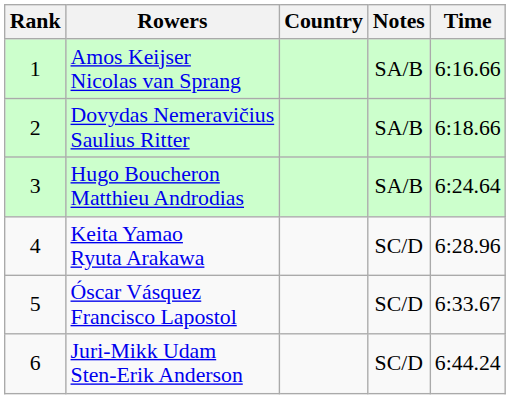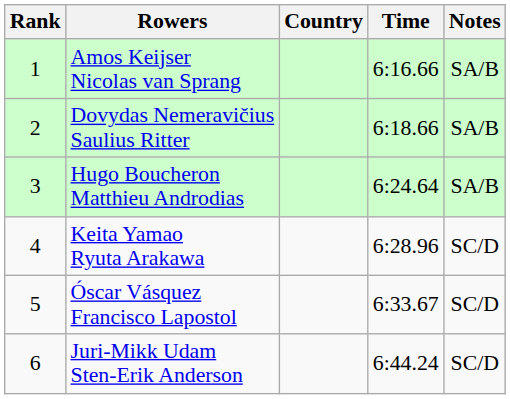 <table class="wikitable" style="text-align:center">
 <tr>
 <th>Rank</th>
 <th>Rowers</th>
 <th>Country</th>
+<th>Time</th>
 <th>Notes</th>
-<th>Time</th>
 </tr>
 <tr bgcolor=ccffcc>
 <td>1</td>
 <td align="left"><a href='#'>Amos Keijser</a><br><a href='#'>Nicolas van Sprang</a></td>
 <td align="left"></td>
+<td>6:16.66</td>
 <td>SA/B</td>
-<td>6:16.66</td>
 </tr>
 <tr bgcolor=ccffcc>
 <td>2</td>
 <td align="left"><a href='#'>Dovydas Nemeravičius</a><br><a href='#'>Saulius Ritter</a></td>
 <td align="left"></td>
+<td>6:18.66</td>
 <td>SA/B</td>
-<td>6:18.66</td>
 </tr>
 <tr bgcolor=ccffcc>
 <td>3</td>
 <td align="left"><a href='#'>Hugo Boucheron</a><br><a href='#'>Matthieu Androdias</a></td>
 <td align="left"></td>
+<td>6:24.64</td>
 <td>SA/B</td>
-<td>6:24.64</td>
 </tr>
 <tr>
 <td>4</td>
 <td align="left"><a href='#'>Keita Yamao</a><br><a href='#'>Ryuta Arakawa</a></td>
 <td align="left"></td>
+<td>6:28.96</td>
 <td>SC/D</td>
-<td>6:28.96</td>
 </tr>
 <tr>
 <td>5</td>
 <td align="left"><a href='#'>Óscar Vásquez</a><br><a href='#'>Francisco Lapostol</a></td>
 <td align="left"></td>
+<td>6:33.67</td>
 <td>SC/D</td>
-<td>6:33.67</td>
 </tr>
 <tr>
 <td>6</td>
 <td align="left"><a href='#'>Juri-Mikk Udam</a><br><a href='#'>Sten-Erik Anderson</a></td>
 <td align="left"></td>
+<td>6:44.24</td>
 <td>SC/D</td>
-<td>6:44.24</td>
 </tr>
 </table>
